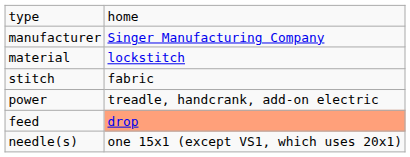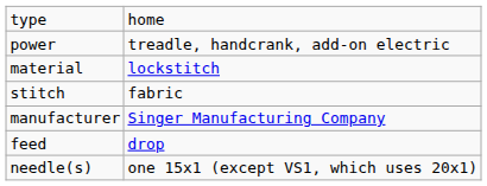 <table border="1" class="wikitable" align="right">
 <tr>
 <td>type</td>
 <td>home</td>
 </tr>
 <tr>
-<td>manufacturer</td>
-<td><a href='#'>Singer Manufacturing Company</a></td>
+<td>power</td>
+<td>treadle, handcrank, add-on electric</td>
 </tr>
 <tr>
 <td>material</td>
 <td><a href='#'>lockstitch</a></td>
 </tr>
 <tr>
 <td>stitch</td>
 <td>fabric</td>
 </tr>
 <tr>
-<td>power</td>
-<td>treadle, handcrank, add-on electric</td>
+<td>manufacturer</td>
+<td><a href='#'>Singer Manufacturing Company</a></td>
 </tr>
 <tr>
 <td>feed</td>
-<td style="background: lightsalmon;"><a href='#'>drop</a></td>
+<td><a href='#'>drop</a></td>
 </tr>
 <tr>
 <td>needle(s)</td>
 <td>one 15x1 (except VS1, which uses 20x1)</td>
 </tr>
 </table>
